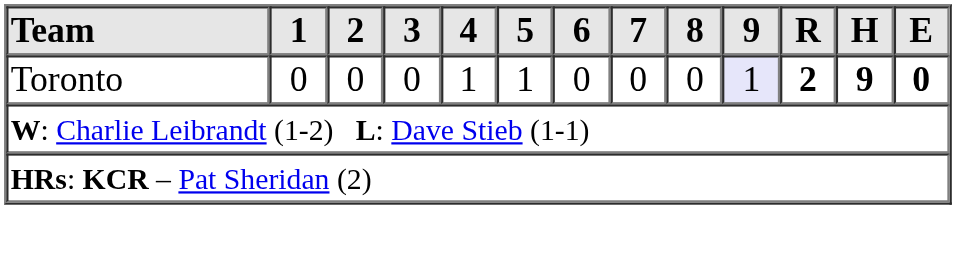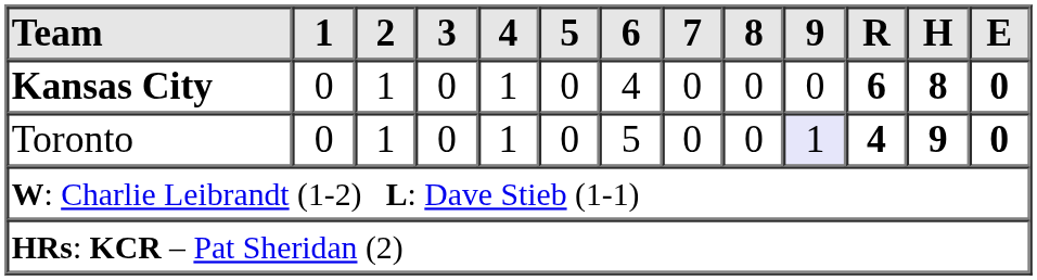 <table border=1 cellspacing=0 width=425 style="margin-left:3em;">
 <tr style="text-align:center; background-color:#e6e6e6;">
 <th align=left width=28%>Team</th>
 <th width=6%>1</th>
 <th width=6%>2</th>
 <th width=6%>3</th>
 <th width=6%>4</th>
 <th width=6%>5</th>
 <th width=6%>6</th>
 <th width=6%>7</th>
 <th width=6%>8</th>
 <th width=6%>9</th>
 <th width=6%>R</th>
 <th width=6%>H</th>
 <th width=6%>E</th>
 </tr>
 <tr style="text-align:center;">
-<td align=left>Toronto</td>
+<td align=left><strong>Kansas City</strong></td>
+<td>0</td>
+<td>1</td>
+<td>0</td>
+<td>1</td>
+<td>0</td>
+<td>4</td>
 <td>0</td>
 <td>0</td>
 <td>0</td>
-<td>1</td>
+<td><strong>6</strong></td>
+<td><strong>8</strong></td>
+<td><strong>0</strong></td>
+</tr>
+<tr style="text-align:center;">
+<td align=left>Toronto</td>
+<td>0</td>
 <td>1</td>
 <td>0</td>
+<td>1</td>
+<td>0</td>
+<td>5</td>
 <td>0</td>
 <td>0</td>
 <td style="background: lavender;">1</td>
-<td><strong>2</strong></td>
+<td><strong>4</strong></td>
 <td><strong>9</strong></td>
 <td><strong>0</strong></td>
 </tr>
 <tr style="text-align:left;">
 <td colspan=13><small><strong>W</strong>: <a href='#'>Charlie Leibrandt</a> (1-2)   <strong>L</strong>: <a href='#'>Dave Stieb</a> (1-1)  </small></td>
 </tr>
 <tr style="text-align:left;">
 <td colspan=13><small><strong>HRs</strong>: <strong>KCR</strong> – <a href='#'>Pat Sheridan</a> (2)</small></td>
 </tr>
 </table>
